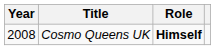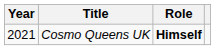 <table class="wikitable plainrowheaders sortable">
 <tr>
 <th scope="col">Year</th>
 <th scope="col">Title</th>
 <th scope="col">Role</th>
 <th style="text-align: center;" class="unsortable"></th>
 </tr>
 <tr>
-<td>2008</td>
+<td>2021</td>
 <td><em>Cosmo Queens UK</em></td>
 <td><strong>Himself</strong></td>
 <td></td>
 </tr>
 </table>
